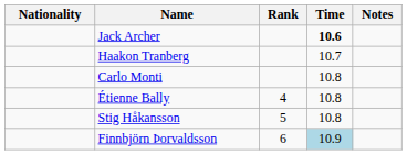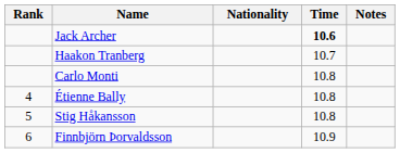 <table class="wikitable sortable" style="text-align:center;width: 55%">
 <tr>
+<th>Rank</th>
+<th>Name</th>
 <th>Nationality</th>
-<th>Name</th>
-<th>Rank</th>
 <th>Time</th>
 <th>Notes</th>
 </tr>
 <tr>
+<td></td>
+<td align=left><a href='#'>Jack Archer</a></td>
 <td align=left></td>
-<td align=left><a href='#'>Jack Archer</a></td>
-<td></td>
 <td><strong>10.6</strong></td>
 <td></td>
 </tr>
 <tr>
+<td></td>
+<td align=left><a href='#'>Haakon Tranberg</a></td>
 <td align=left></td>
-<td align=left><a href='#'>Haakon Tranberg</a></td>
-<td></td>
 <td>10.7</td>
 <td></td>
 </tr>
 <tr>
+<td></td>
+<td align=left><a href='#'>Carlo Monti</a></td>
 <td align=left></td>
-<td align=left><a href='#'>Carlo Monti</a></td>
-<td></td>
 <td>10.8</td>
 <td></td>
 </tr>
 <tr>
+<td>4</td>
+<td align=left><a href='#'>Étienne Bally</a></td>
 <td align=left></td>
-<td align=left><a href='#'>Étienne Bally</a></td>
-<td>4</td>
 <td>10.8</td>
 <td></td>
 </tr>
 <tr>
+<td>5</td>
+<td align=left><a href='#'>Stig Håkansson</a></td>
 <td align=left></td>
-<td align=left><a href='#'>Stig Håkansson</a></td>
-<td>5</td>
 <td>10.8</td>
 <td></td>
 </tr>
 <tr>
+<td>6</td>
+<td align=left><a href='#'>Finnbjörn Þorvaldsson</a></td>
 <td align=left></td>
-<td align=left><a href='#'>Finnbjörn Þorvaldsson</a></td>
-<td>6</td>
-<td style="background: lightblue;">10.9</td>
+<td>10.9</td>
 <td></td>
 </tr>
 </table>
